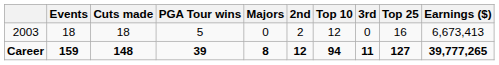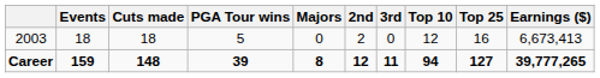 <table class=wikitable style="font-size:95%;text-align:center">
 <tr>
 <th></th>
 <th>Events</th>
 <th>Cuts made</th>
 <th>PGA Tour wins</th>
 <th>Majors</th>
 <th>2nd</th>
+<th>3rd</th>
 <th>Top 10</th>
-<th>3rd</th>
 <th>Top 25</th>
 <th>Earnings ($)</th>
 </tr>
 <tr>
 <td>2003</td>
 <td>18</td>
 <td>18</td>
 <td>5</td>
 <td>0</td>
 <td>2</td>
+<td>0</td>
 <td>12</td>
-<td>0</td>
 <td>16</td>
 <td>6,673,413</td>
 </tr>
 <tr>
 <td><strong>Career</strong></td>
 <td><strong>159</strong></td>
 <td><strong>148</strong></td>
 <td><strong>39</strong></td>
 <td><strong>8</strong></td>
 <td><strong>12</strong></td>
+<td><strong>11</strong></td>
 <td><strong>94</strong></td>
-<td><strong>11</strong></td>
 <td><strong>127</strong></td>
 <td><strong>39,777,265</strong></td>
 </tr>
 </table>
